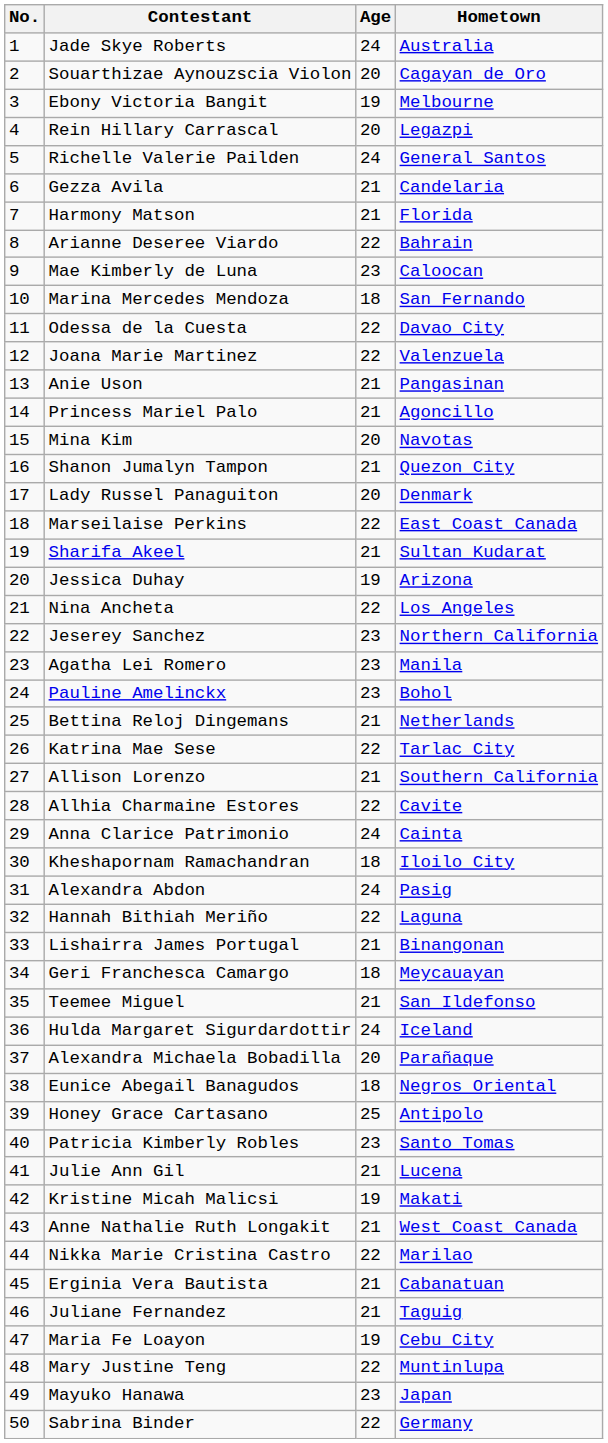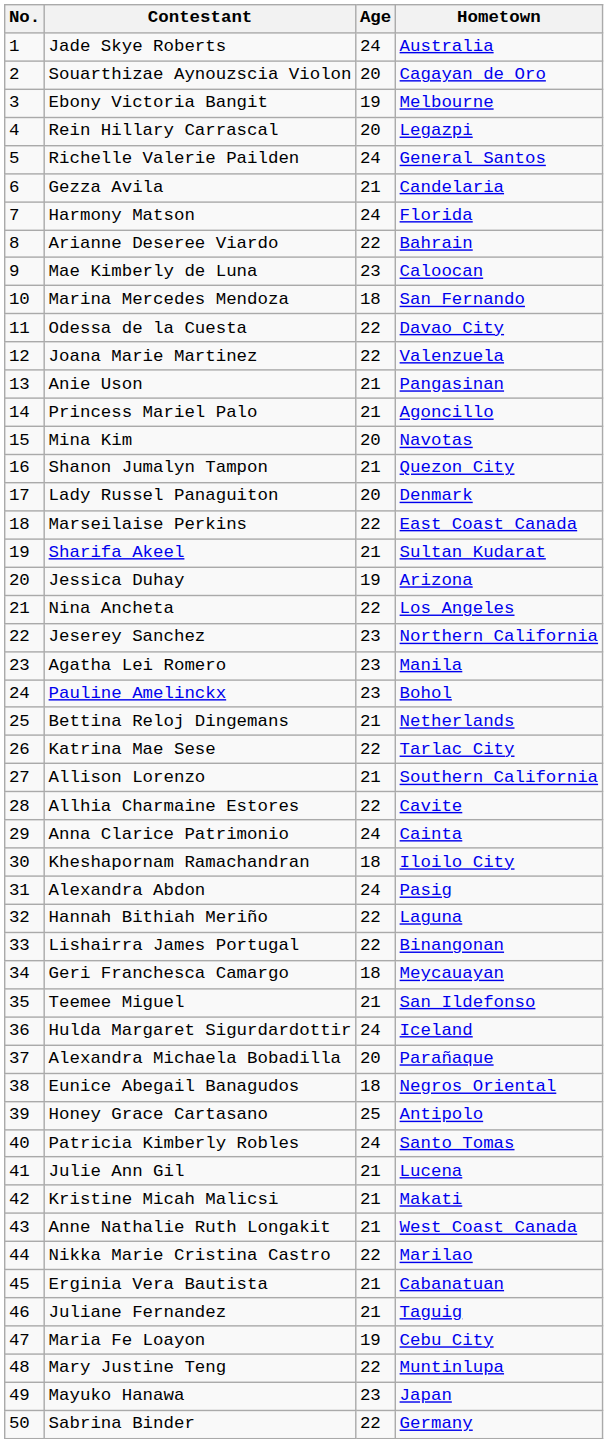 <table class="wikitable sortable" style="font-size: 95%;">
 <tr>
 <th>No.</th>
 <th>Contestant</th>
 <th>Age</th>
 <th>Hometown</th>
 </tr>
 <tr>
 <td>1</td>
 <td>Jade Skye Roberts</td>
 <td>24</td>
 <td><a href='#'>Australia</a></td>
 </tr>
 <tr>
 <td>2</td>
 <td>Souarthizae Aynouzscia Violon</td>
 <td>20</td>
 <td><a href='#'>Cagayan de Oro</a></td>
 </tr>
 <tr>
 <td>3</td>
 <td>Ebony Victoria Bangit</td>
 <td>19</td>
 <td><a href='#'>Melbourne</a></td>
 </tr>
 <tr>
 <td>4</td>
 <td>Rein Hillary Carrascal</td>
 <td>20</td>
 <td><a href='#'>Legazpi</a></td>
 </tr>
 <tr>
 <td>5</td>
 <td>Richelle Valerie Pailden</td>
 <td>24</td>
 <td><a href='#'>General Santos</a></td>
 </tr>
 <tr>
 <td>6</td>
 <td>Gezza Avila</td>
 <td>21</td>
 <td><a href='#'>Candelaria</a></td>
 </tr>
 <tr>
 <td>7</td>
 <td>Harmony Matson</td>
-<td>21</td>
+<td>24</td>
 <td><a href='#'>Florida</a></td>
 </tr>
 <tr>
 <td>8</td>
 <td>Arianne Deseree Viardo</td>
 <td>22</td>
 <td><a href='#'>Bahrain</a></td>
 </tr>
 <tr>
 <td>9</td>
 <td>Mae Kimberly de Luna</td>
 <td>23</td>
 <td><a href='#'>Caloocan</a></td>
 </tr>
 <tr>
 <td>10</td>
 <td>Marina Mercedes Mendoza</td>
 <td>18</td>
 <td><a href='#'>San Fernando</a></td>
 </tr>
 <tr>
 <td>11</td>
 <td>Odessa de la Cuesta</td>
 <td>22</td>
 <td><a href='#'>Davao City</a></td>
 </tr>
 <tr>
 <td>12</td>
 <td>Joana Marie Martinez</td>
 <td>22</td>
 <td><a href='#'>Valenzuela</a></td>
 </tr>
 <tr>
 <td>13</td>
 <td>Anie Uson</td>
 <td>21</td>
 <td><a href='#'>Pangasinan</a></td>
 </tr>
 <tr>
 <td>14</td>
 <td>Princess Mariel Palo</td>
 <td>21</td>
 <td><a href='#'>Agoncillo</a></td>
 </tr>
 <tr>
 <td>15</td>
 <td>Mina Kim</td>
 <td>20</td>
 <td><a href='#'>Navotas</a></td>
 </tr>
 <tr>
 <td>16</td>
 <td>Shanon Jumalyn Tampon</td>
 <td>21</td>
 <td><a href='#'>Quezon City</a></td>
 </tr>
 <tr>
 <td>17</td>
 <td>Lady Russel Panaguiton</td>
 <td>20</td>
 <td><a href='#'>Denmark</a></td>
 </tr>
 <tr>
 <td>18</td>
 <td>Marseilaise Perkins</td>
 <td>22</td>
 <td><a href='#'>East Coast Canada</a></td>
 </tr>
 <tr>
 <td>19</td>
 <td><a href='#'>Sharifa Akeel</a></td>
 <td>21</td>
 <td><a href='#'>Sultan Kudarat</a></td>
 </tr>
 <tr>
 <td>20</td>
 <td>Jessica Duhay</td>
 <td>19</td>
 <td><a href='#'>Arizona</a></td>
 </tr>
 <tr>
 <td>21</td>
 <td>Nina Ancheta</td>
 <td>22</td>
 <td><a href='#'>Los Angeles</a></td>
 </tr>
 <tr>
 <td>22</td>
 <td>Jeserey Sanchez</td>
 <td>23</td>
 <td><a href='#'>Northern California</a></td>
 </tr>
 <tr>
 <td>23</td>
 <td>Agatha Lei Romero</td>
 <td>23</td>
 <td><a href='#'>Manila</a></td>
 </tr>
 <tr>
 <td>24</td>
 <td><a href='#'>Pauline Amelinckx</a></td>
 <td>23</td>
 <td><a href='#'>Bohol</a></td>
 </tr>
 <tr>
 <td>25</td>
 <td>Bettina Reloj Dingemans</td>
 <td>21</td>
 <td><a href='#'>Netherlands</a></td>
 </tr>
 <tr>
 <td>26</td>
 <td>Katrina Mae Sese</td>
 <td>22</td>
 <td><a href='#'>Tarlac City</a></td>
 </tr>
 <tr>
 <td>27</td>
 <td>Allison Lorenzo</td>
 <td>21</td>
 <td><a href='#'>Southern California</a></td>
 </tr>
 <tr>
 <td>28</td>
 <td>Allhia Charmaine Estores</td>
 <td>22</td>
 <td><a href='#'>Cavite</a></td>
 </tr>
 <tr>
 <td>29</td>
 <td>Anna Clarice Patrimonio</td>
 <td>24</td>
 <td><a href='#'>Cainta</a></td>
 </tr>
 <tr>
 <td>30</td>
 <td>Kheshapornam Ramachandran</td>
 <td>18</td>
 <td><a href='#'>Iloilo City</a></td>
 </tr>
 <tr>
 <td>31</td>
 <td>Alexandra Abdon</td>
 <td>24</td>
 <td><a href='#'>Pasig</a></td>
 </tr>
 <tr>
 <td>32</td>
 <td>Hannah Bithiah Meriño</td>
 <td>22</td>
 <td><a href='#'>Laguna</a></td>
 </tr>
 <tr>
 <td>33</td>
 <td>Lishairra James Portugal</td>
-<td>21</td>
+<td>22</td>
 <td><a href='#'>Binangonan</a></td>
 </tr>
 <tr>
 <td>34</td>
 <td>Geri Franchesca Camargo</td>
 <td>18</td>
 <td><a href='#'>Meycauayan</a></td>
 </tr>
 <tr>
 <td>35</td>
 <td>Teemee Miguel</td>
 <td>21</td>
 <td><a href='#'>San Ildefonso</a></td>
 </tr>
 <tr>
 <td>36</td>
 <td>Hulda Margaret Sigurdardottir</td>
 <td>24</td>
 <td><a href='#'>Iceland</a></td>
 </tr>
 <tr>
 <td>37</td>
 <td>Alexandra Michaela Bobadilla</td>
 <td>20</td>
 <td><a href='#'>Parañaque</a></td>
 </tr>
 <tr>
 <td>38</td>
 <td>Eunice Abegail Banagudos</td>
 <td>18</td>
 <td><a href='#'>Negros Oriental</a></td>
 </tr>
 <tr>
 <td>39</td>
 <td>Honey Grace Cartasano</td>
 <td>25</td>
 <td><a href='#'>Antipolo</a></td>
 </tr>
 <tr>
 <td>40</td>
 <td>Patricia Kimberly Robles</td>
-<td>23</td>
+<td>24</td>
 <td><a href='#'>Santo Tomas</a></td>
 </tr>
 <tr>
 <td>41</td>
 <td>Julie Ann Gil</td>
 <td>21</td>
 <td><a href='#'>Lucena</a></td>
 </tr>
 <tr>
 <td>42</td>
 <td>Kristine Micah Malicsi</td>
-<td>19</td>
+<td>21</td>
 <td><a href='#'>Makati</a></td>
 </tr>
 <tr>
 <td>43</td>
 <td>Anne Nathalie Ruth Longakit</td>
 <td>21</td>
 <td><a href='#'>West Coast Canada</a></td>
 </tr>
 <tr>
 <td>44</td>
 <td>Nikka Marie Cristina Castro</td>
 <td>22</td>
 <td><a href='#'>Marilao</a></td>
 </tr>
 <tr>
 <td>45</td>
 <td>Erginia Vera Bautista</td>
 <td>21</td>
 <td><a href='#'>Cabanatuan</a></td>
 </tr>
 <tr>
 <td>46</td>
 <td>Juliane Fernandez</td>
 <td>21</td>
 <td><a href='#'>Taguig</a></td>
 </tr>
 <tr>
 <td>47</td>
 <td>Maria Fe Loayon</td>
 <td>19</td>
 <td><a href='#'>Cebu City</a></td>
 </tr>
 <tr>
 <td>48</td>
 <td>Mary Justine Teng</td>
 <td>22</td>
 <td><a href='#'>Muntinlupa</a></td>
 </tr>
 <tr>
 <td>49</td>
 <td>Mayuko Hanawa</td>
 <td>23</td>
 <td><a href='#'>Japan</a></td>
 </tr>
 <tr>
 <td>50</td>
 <td>Sabrina Binder</td>
 <td>22</td>
 <td><a href='#'>Germany</a></td>
 </tr>
 </table>
